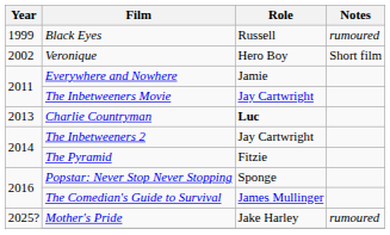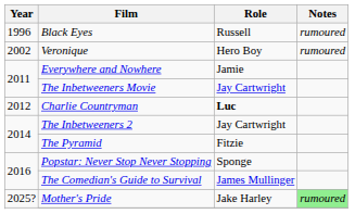 <table class="wikitable sortable">
 <tr>
 <th>Year</th>
 <th>Film</th>
 <th>Role</th>
 <th class="unsortable">Notes</th>
 </tr>
 <tr>
-<td>1999</td>
+<td>1996</td>
 <td><em>Black Eyes</em></td>
 <td>Russell</td>
 <td><em>rumoured</em></td>
 </tr>
 <tr>
 <td>2002</td>
 <td><em>Veronique</em></td>
 <td>Hero Boy</td>
-<td>Short film</td>
+<td><em>rumoured</em></td>
 </tr>
 <tr>
 <td rowspan=2>2011</td>
 <td><em><a href='#'>Everywhere and Nowhere</a></em></td>
 <td>Jamie</td>
 <td></td>
 </tr>
 <tr>
 <td><em><a href='#'>The Inbetweeners Movie</a></em></td>
 <td><a href='#'>Jay Cartwright</a></td>
 <td></td>
 </tr>
 <tr>
-<td>2013</td>
+<td>2012</td>
 <td><em><a href='#'>Charlie Countryman</a></em></td>
 <td><strong>Luc</strong></td>
 <td></td>
 </tr>
 <tr>
 <td rowspan=2>2014</td>
 <td><em><a href='#'>The Inbetweeners 2</a></em></td>
 <td>Jay Cartwright</td>
 <td></td>
 </tr>
 <tr>
 <td><em><a href='#'>The Pyramid</a></em></td>
 <td>Fitzie</td>
 <td></td>
 </tr>
 <tr>
 <td rowspan=2>2016</td>
 <td><em><a href='#'>Popstar: Never Stop Never Stopping</a></em></td>
 <td>Sponge</td>
 <td></td>
 </tr>
 <tr>
 <td><em><a href='#'>The Comedian's Guide to Survival</a></em></td>
 <td><a href='#'>James Mullinger</a></td>
 <td></td>
 </tr>
 <tr>
 <td rowspan=2>2025?</td>
 <td><a href='#'><em>Mother's Pride</em></a></td>
 <td>Jake Harley</td>
-<td><em>rumoured</em></td>
+<td style="background: lightgreen;"><em>rumoured</em></td>
 </tr>
 <tr>
 </tr>
 </table>
